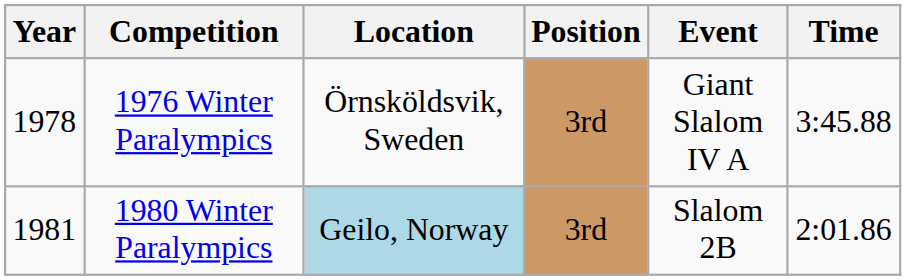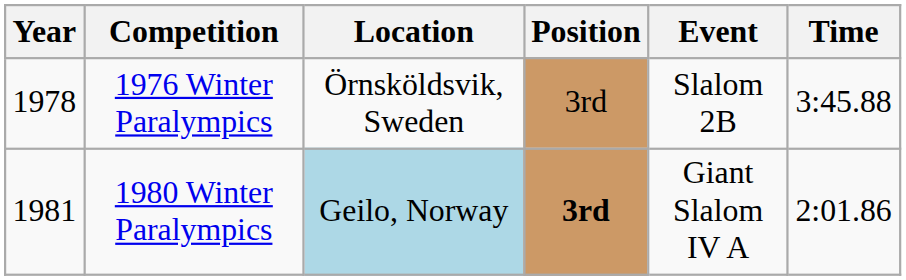 <table class="wikitable" width=65% style="font-size:90%; text-align:center;">
 <tr>
 <th>Year</th>
 <th>Competition</th>
 <th>Location</th>
 <th>Position</th>
 <th>Event</th>
 <th>Time</th>
 </tr>
 <tr>
 <td>1978</td>
 <td><a href='#'>1976 Winter Paralympics</a></td>
 <td>Örnsköldsvik, Sweden</td>
 <td bgcolor=cc9966>3rd</td>
-<td>Giant Slalom IV A</td>
+<td>Slalom 2B</td>
 <td>3:45.88</td>
 </tr>
 <tr>
 <td>1981</td>
 <td><a href='#'>1980 Winter Paralympics</a></td>
 <td style="background: lightblue;">Geilo, Norway</td>
-<td bgcolor=cc9966>3rd</td>
-<td>Slalom 2B</td>
+<td bgcolor=cc9966><strong>3rd</strong></td>
+<td>Giant Slalom IV A</td>
 <td>2:01.86</td>
 </tr>
 </table>
